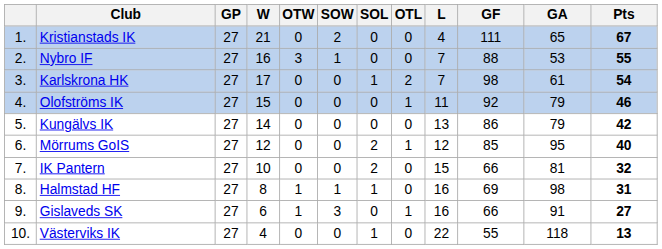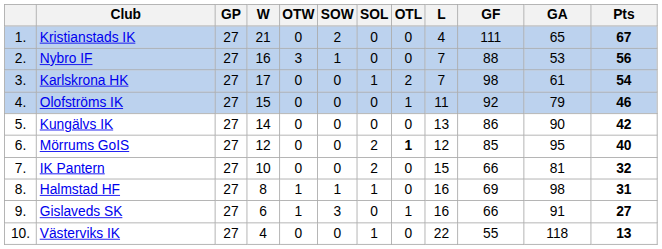 <table class="wikitable">
 <tr>
 <th width="30"></th>
 <th width="200">Club</th>
 <th width="30">GP</th>
 <th width="30">W</th>
 <th width="30">OTW</th>
 <th width="30">SOW</th>
 <th width="30">SOL</th>
 <th width="30">OTL</th>
 <th width="30">L</th>
 <th width="70">GF</th>
 <th width="70">GA</th>
 <th width="70">Pts</th>
 </tr>
 <tr bgcolor="#BCD2EE" align="center">
 <td>1.</td>
 <td align="left"><a href='#'>Kristianstads IK</a></td>
 <td>27</td>
 <td>21</td>
 <td>0</td>
 <td>2</td>
 <td>0</td>
 <td>0</td>
 <td>4</td>
 <td>111</td>
 <td>65</td>
 <td><strong>67</strong></td>
 </tr>
 <tr bgcolor="#BCD2EE" align="center">
 <td>2.</td>
 <td align="left"><a href='#'>Nybro IF</a></td>
 <td>27</td>
 <td>16</td>
 <td>3</td>
 <td>1</td>
 <td>0</td>
 <td>0</td>
 <td>7</td>
 <td>88</td>
 <td>53</td>
-<td><strong>55</strong></td>
+<td><strong>56</strong></td>
 </tr>
 <tr bgcolor="#BCD2EE" align="center">
 <td>3.</td>
 <td align="left"><a href='#'>Karlskrona HK</a></td>
 <td>27</td>
 <td>17</td>
 <td>0</td>
 <td>0</td>
 <td>1</td>
 <td>2</td>
 <td>7</td>
 <td>98</td>
 <td>61</td>
 <td><strong>54</strong></td>
 </tr>
 <tr bgcolor="#BCD2EE" align="center">
 <td>4.</td>
 <td align="left"><a href='#'>Olofströms IK</a></td>
 <td>27</td>
 <td>15</td>
 <td>0</td>
 <td>0</td>
 <td>0</td>
 <td>1</td>
 <td>11</td>
 <td>92</td>
 <td>79</td>
 <td><strong>46</strong></td>
 </tr>
 <tr bgcolor="#FFFFFF" align="center">
 <td>5.</td>
 <td align="left"><a href='#'>Kungälvs IK</a></td>
 <td>27</td>
 <td>14</td>
 <td>0</td>
 <td>0</td>
 <td>0</td>
 <td>0</td>
 <td>13</td>
 <td>86</td>
-<td>79</td>
+<td>90</td>
 <td><strong>42</strong></td>
 </tr>
 <tr bgcolor="#FFFFFF" align="center">
 <td>6.</td>
 <td align="left"><a href='#'>Mörrums GoIS</a></td>
 <td>27</td>
 <td>12</td>
 <td>0</td>
 <td>0</td>
 <td>2</td>
-<td>1</td>
+<td><strong>1</strong></td>
 <td>12</td>
 <td>85</td>
 <td>95</td>
 <td><strong>40</strong></td>
 </tr>
 <tr bgcolor="#FFFFFF" align="center">
 <td>7.</td>
 <td align="left"><a href='#'>IK Pantern</a></td>
 <td>27</td>
 <td>10</td>
 <td>0</td>
 <td>0</td>
 <td>2</td>
 <td>0</td>
 <td>15</td>
 <td>66</td>
 <td>81</td>
 <td><strong>32</strong></td>
 </tr>
 <tr bgcolor="#FFFFFF" align="center">
 <td>8.</td>
 <td align="left"><a href='#'>Halmstad HF</a></td>
 <td>27</td>
 <td>8</td>
 <td>1</td>
 <td>1</td>
 <td>1</td>
 <td>0</td>
 <td>16</td>
 <td>69</td>
 <td>98</td>
 <td><strong>31</strong></td>
 </tr>
 <tr bgcolor="#FFFFFF" align="center">
 <td>9.</td>
 <td align="left"><a href='#'>Gislaveds SK</a></td>
 <td>27</td>
 <td>6</td>
 <td>1</td>
 <td>3</td>
 <td>0</td>
 <td>1</td>
 <td>16</td>
 <td>66</td>
 <td>91</td>
 <td><strong>27</strong></td>
 </tr>
 <tr bgcolor="#FFFFFF" align="center">
 <td>10.</td>
 <td align="left"><a href='#'>Västerviks IK</a></td>
 <td>27</td>
 <td>4</td>
 <td>0</td>
 <td>0</td>
 <td>1</td>
 <td>0</td>
 <td>22</td>
 <td>55</td>
 <td>118</td>
 <td><strong>13</strong></td>
 </tr>
 </table>
